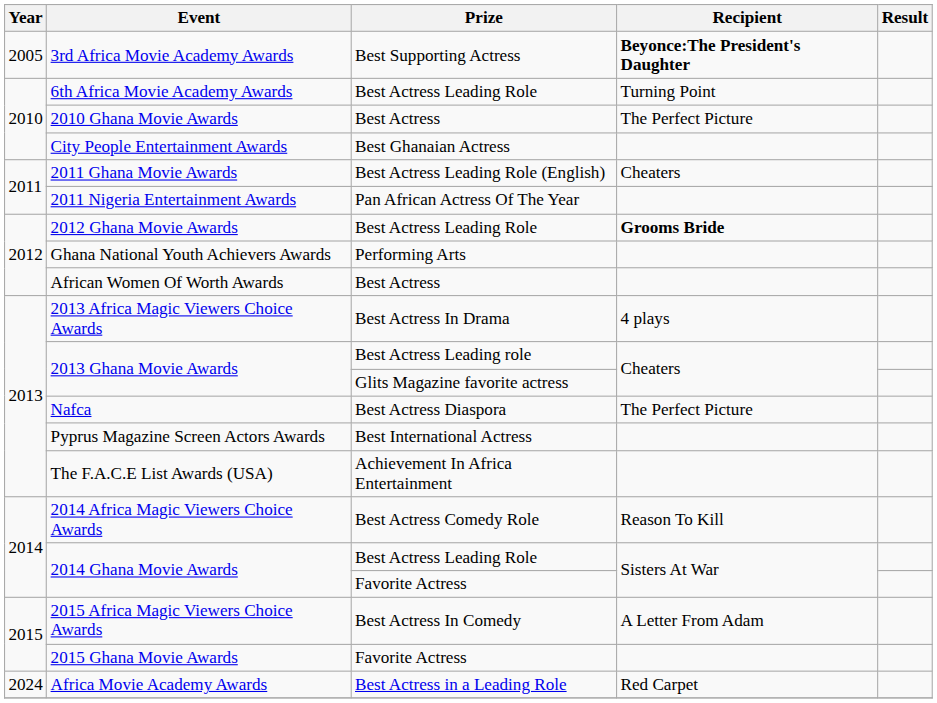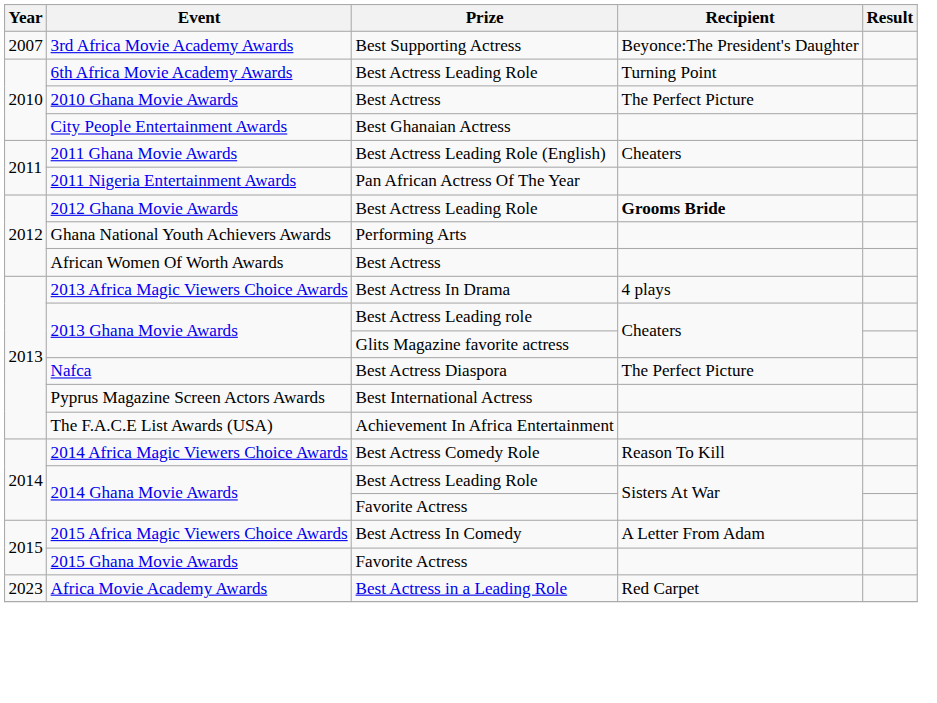 <table class="wikitable">
 <tr>
 <th>Year</th>
 <th>Event</th>
 <th>Prize</th>
 <th>Recipient</th>
 <th>Result</th>
 </tr>
 <tr>
-<td>2005</td>
+<td>2007</td>
 <td><a href='#'>3rd Africa Movie Academy Awards</a></td>
 <td>Best Supporting Actress</td>
-<td><strong>Beyonce:The President's Daughter</strong></td>
+<td>Beyonce:The President's Daughter</td>
 <td></td>
 </tr>
 <tr>
 <td rowspan=3>2010</td>
 <td><a href='#'>6th Africa Movie Academy Awards</a></td>
 <td>Best Actress Leading Role</td>
 <td>Turning Point</td>
 <td></td>
 </tr>
 <tr>
 <td><a href='#'>2010 Ghana Movie Awards</a></td>
 <td>Best Actress</td>
 <td>The Perfect Picture</td>
 <td></td>
 </tr>
 <tr>
 <td><a href='#'>City People Entertainment Awards</a></td>
 <td>Best Ghanaian Actress</td>
 <td></td>
 <td></td>
 </tr>
 <tr>
 <td rowspan=2>2011</td>
 <td><a href='#'>2011 Ghana Movie Awards</a></td>
 <td>Best Actress Leading Role (English)</td>
 <td>Cheaters</td>
 <td></td>
 </tr>
 <tr>
 <td><a href='#'>2011 Nigeria Entertainment Awards</a></td>
 <td>Pan African Actress Of The Year</td>
 <td></td>
 <td></td>
 </tr>
 <tr>
 <td rowspan=3>2012</td>
 <td><a href='#'>2012 Ghana Movie Awards</a></td>
 <td>Best Actress Leading Role</td>
 <td><strong>Grooms Bride</strong></td>
 <td></td>
 </tr>
 <tr>
 <td>Ghana National Youth Achievers Awards</td>
 <td>Performing Arts</td>
 <td></td>
 <td></td>
 </tr>
 <tr>
 <td>African Women Of Worth Awards</td>
 <td>Best Actress</td>
 <td></td>
 <td></td>
 </tr>
 <tr>
 <td rowspan=6>2013</td>
 <td><a href='#'>2013 Africa Magic Viewers Choice Awards</a></td>
 <td>Best Actress In Drama</td>
 <td>4 plays</td>
 <td></td>
 </tr>
 <tr>
 <td rowspan=2><a href='#'>2013 Ghana Movie Awards</a></td>
 <td>Best Actress Leading role</td>
 <td rowspan=2>Cheaters</td>
 <td></td>
 </tr>
 <tr>
 <td>Glits Magazine favorite actress</td>
 <td></td>
 </tr>
 <tr>
 <td><a href='#'>Nafca</a></td>
 <td>Best Actress Diaspora</td>
 <td>The Perfect Picture</td>
 <td></td>
 </tr>
 <tr>
 <td>Pyprus Magazine Screen Actors Awards</td>
 <td>Best International Actress</td>
 <td></td>
 <td></td>
 </tr>
 <tr>
 <td>The F.A.C.E List Awards (USA)</td>
 <td>Achievement In Africa Entertainment</td>
 <td></td>
 <td></td>
 </tr>
 <tr>
 <td rowspan=3>2014</td>
 <td><a href='#'>2014 Africa Magic Viewers Choice Awards</a></td>
 <td>Best Actress Comedy Role</td>
 <td>Reason To Kill</td>
 <td></td>
 </tr>
 <tr>
 <td rowspan=2><a href='#'>2014 Ghana Movie Awards</a></td>
 <td>Best Actress Leading Role</td>
 <td rowspan=2>Sisters At War</td>
 <td></td>
 </tr>
 <tr>
 <td>Favorite Actress</td>
 <td></td>
 </tr>
 <tr>
 <td rowspan=2>2015</td>
 <td><a href='#'>2015 Africa Magic Viewers Choice Awards</a></td>
 <td>Best Actress In Comedy</td>
 <td>A Letter From Adam</td>
 <td></td>
 </tr>
 <tr>
 <td><a href='#'>2015 Ghana Movie Awards</a></td>
 <td>Favorite Actress</td>
 <td></td>
 <td></td>
 </tr>
 <tr>
-<td>2024</td>
+<td>2023</td>
 <td><a href='#'>Africa Movie Academy Awards</a></td>
 <td><a href='#'>Best Actress in a Leading Role</a></td>
 <td>Red Carpet</td>
 <td></td>
 </tr>
 <tr>
 </tr>
 </table>
